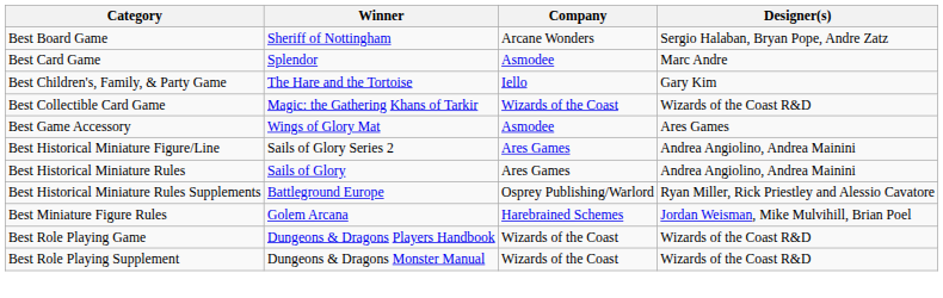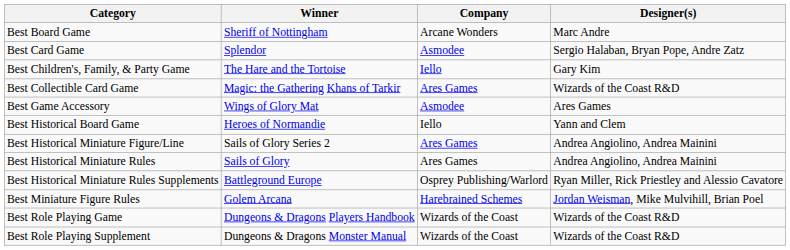 <table class="wikitable">
 <tr>
 <th>Category</th>
 <th>Winner</th>
 <th>Company</th>
 <th>Designer(s)</th>
 </tr>
 <tr>
 <td>Best Board Game</td>
 <td><a href='#'>Sheriff of Nottingham</a></td>
 <td>Arcane Wonders</td>
-<td>Sergio Halaban, Bryan Pope, Andre Zatz</td>
+<td>Marc Andre</td>
 </tr>
 <tr>
 <td>Best Card Game</td>
 <td><a href='#'>Splendor</a></td>
 <td><a href='#'>Asmodee</a></td>
-<td>Marc Andre</td>
+<td>Sergio Halaban, Bryan Pope, Andre Zatz</td>
 </tr>
 <tr>
 <td>Best Children's, Family, & Party Game</td>
 <td><a href='#'>The Hare and the Tortoise</a></td>
 <td><a href='#'>Iello</a></td>
 <td>Gary Kim</td>
 </tr>
 <tr>
 <td>Best Collectible Card Game</td>
 <td><a href='#'>Magic: the Gathering</a> <a href='#'>Khans of Tarkir</a></td>
-<td><a href='#'>Wizards of the Coast</a></td>
+<td><a href='#'>Ares Games</a></td>
 <td>Wizards of the Coast R&D</td>
 </tr>
 <tr>
 <td>Best Game Accessory</td>
 <td><a href='#'>Wings of Glory Mat</a></td>
 <td><a href='#'>Asmodee</a></td>
 <td>Ares Games</td>
+</tr>
+<tr>
+<td>Best Historical Board Game</td>
+<td><a href='#'>Heroes of Normandie</a></td>
+<td>Iello</td>
+<td>Yann and Clem</td>
 </tr>
 <tr>
 <td>Best Historical Miniature Figure/Line</td>
 <td>Sails of Glory Series 2</td>
 <td><a href='#'>Ares Games</a></td>
 <td>Andrea Angiolino, Andrea Mainini</td>
 </tr>
 <tr>
 <td>Best Historical Miniature Rules</td>
 <td><a href='#'>Sails of Glory</a></td>
 <td>Ares Games</td>
 <td>Andrea Angiolino, Andrea Mainini</td>
 </tr>
 <tr>
 <td>Best Historical Miniature Rules Supplements</td>
 <td><a href='#'>Battleground Europe</a></td>
 <td>Osprey Publishing/Warlord</td>
 <td>Ryan Miller, Rick Priestley and Alessio Cavatore</td>
 </tr>
 <tr>
 <td>Best Miniature Figure Rules</td>
 <td><a href='#'>Golem Arcana</a></td>
 <td><a href='#'>Harebrained Schemes</a></td>
 <td><a href='#'>Jordan Weisman</a>, Mike Mulvihill, Brian Poel</td>
 </tr>
 <tr>
 <td>Best Role Playing Game</td>
 <td><a href='#'>Dungeons & Dragons</a> <a href='#'>Players Handbook</a></td>
 <td>Wizards of the Coast</td>
 <td>Wizards of the Coast R&D</td>
 </tr>
 <tr>
 <td>Best Role Playing Supplement</td>
 <td>Dungeons & Dragons <a href='#'>Monster Manual</a></td>
 <td>Wizards of the Coast</td>
 <td>Wizards of the Coast R&D</td>
 </tr>
 </table>
